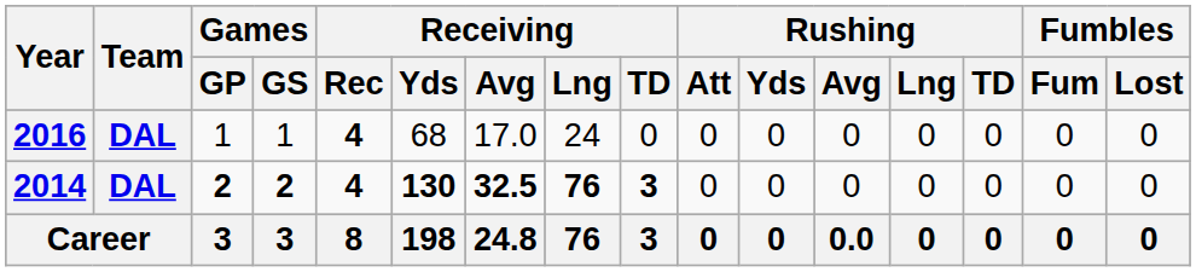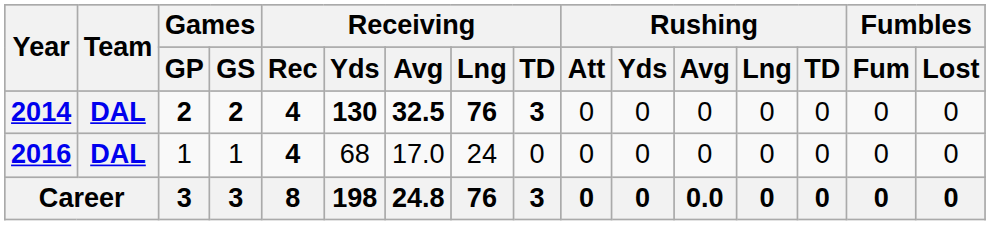 <table class=wikitable style="text-align:center;">
 <tr>
 <th rowspan="2">Year</th>
 <th rowspan="2">Team</th>
 <th colspan="2">Games</th>
 <th colspan="5">Receiving</th>
 <th colspan="5">Rushing</th>
 <th colspan="2">Fumbles</th>
 </tr>
 <tr>
 <th>GP</th>
 <th>GS</th>
 <th>Rec</th>
 <th>Yds</th>
 <th>Avg</th>
 <th>Lng</th>
 <th>TD</th>
 <th>Att</th>
 <th>Yds</th>
 <th>Avg</th>
 <th>Lng</th>
 <th>TD</th>
 <th>Fum</th>
 <th>Lost</th>
 </tr>
 <tr>
+<th><a href='#'>2014</a></th>
+<th><a href='#'>DAL</a></th>
+<td><strong>2</strong></td>
+<td><strong>2</strong></td>
+<td><strong>4</strong></td>
+<td><strong>130</strong></td>
+<td><strong>32.5</strong></td>
+<td><strong>76</strong></td>
+<td><strong>3</strong></td>
+<td>0</td>
+<td>0</td>
+<td>0</td>
+<td>0</td>
+<td>0</td>
+<td>0</td>
+<td>0</td>
+</tr>
+<tr>
 <th><a href='#'>2016</a></th>
 <th><a href='#'>DAL</a></th>
 <td>1</td>
 <td>1</td>
 <td><strong>4</strong></td>
 <td>68</td>
 <td>17.0</td>
 <td>24</td>
 <td>0</td>
-<td>0</td>
-<td>0</td>
-<td>0</td>
-<td>0</td>
-<td>0</td>
-<td>0</td>
-<td>0</td>
-</tr>
-<tr>
-<th><a href='#'>2014</a></th>
-<th><a href='#'>DAL</a></th>
-<td><strong>2</strong></td>
-<td><strong>2</strong></td>
-<td><strong>4</strong></td>
-<td><strong>130</strong></td>
-<td><strong>32.5</strong></td>
-<td><strong>76</strong></td>
-<td><strong>3</strong></td>
 <td>0</td>
 <td>0</td>
 <td>0</td>
 <td>0</td>
 <td>0</td>
 <td>0</td>
 <td>0</td>
 </tr>
 <tr>
 <th colspan="2">Career</th>
 <th>3</th>
 <th>3</th>
 <th>8</th>
 <th>198</th>
 <th>24.8</th>
 <th>76</th>
 <th>3</th>
 <th>0</th>
 <th>0</th>
 <th>0.0</th>
 <th>0</th>
 <th>0</th>
 <th>0</th>
 <th>0</th>
 </tr>
 </table>
